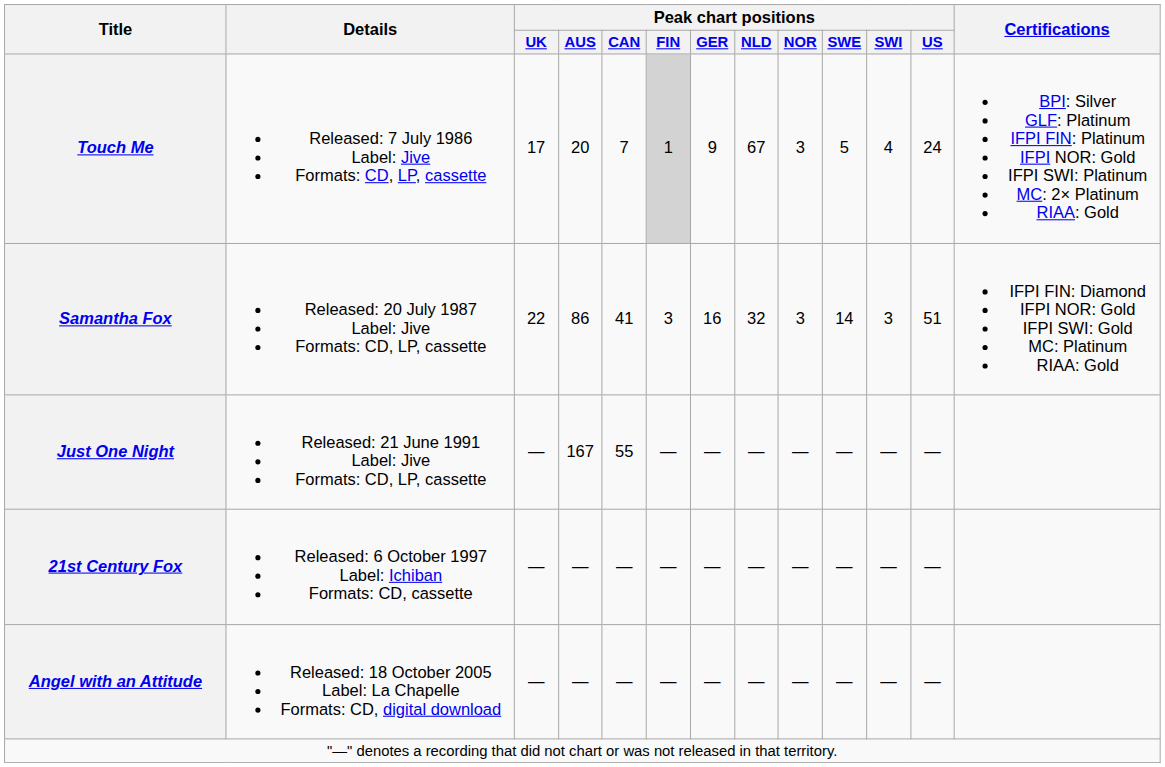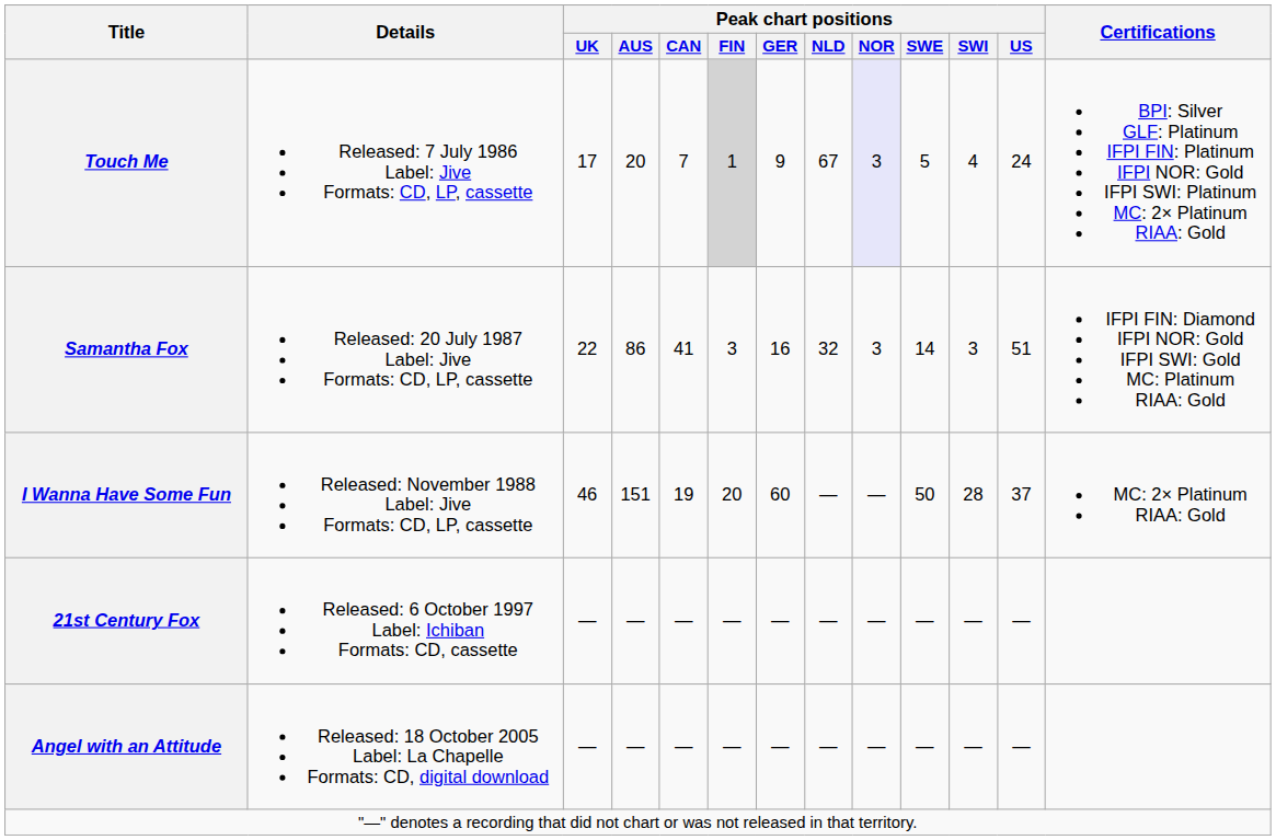 <table class="wikitable plainrowheaders" style="text-align:center">
 <tr>
 <th scope="col" rowspan="2" style="width:13em;">Title</th>
 <th scope="col" rowspan="2" style="width:17em;">Details</th>
 <th scope="col" colspan="10">Peak chart positions</th>
 <th scope="col" rowspan="2" style="width:12em;"><a href='#'>Certifications</a></th>
 </tr>
 <tr>
 <th scope="col" style="width:2.5em;font-size:90%;"><a href='#'>UK</a><br></th>
 <th scope="col" style="width:2.5em;font-size:90%;"><a href='#'>AUS</a><br></th>
 <th scope="col" style="width:2.5em;font-size:90%;"><a href='#'>CAN</a><br></th>
 <th scope="col" style="width:2.5em;font-size:90%;"><a href='#'>FIN</a><br></th>
 <th scope="col" style="width:2.5em;font-size:90%;"><a href='#'>GER</a><br></th>
 <th scope="col" style="width:2.5em;font-size:90%;"><a href='#'>NLD</a><br></th>
 <th scope="col" style="width:2.5em;font-size:90%;"><a href='#'>NOR</a><br></th>
 <th scope="col" style="width:2.5em;font-size:90%;"><a href='#'>SWE</a><br></th>
 <th scope="col" style="width:2.5em;font-size:90%;"><a href='#'>SWI</a><br></th>
 <th scope="col" style="width:2.5em;font-size:90%;"><a href='#'>US</a><br></th>
 </tr>
 <tr>
 <th scope="row"><em><a href='#'>Touch Me</a></em></th>
 <td><br><ul><li>Released: 7 July 1986</li><li>Label: <a href='#'>Jive</a></li><li>Formats: <a href='#'>CD</a>, <a href='#'>LP</a>, <a href='#'>cassette</a></li></ul></td>
 <td>17</td>
 <td>20</td>
 <td>7</td>
 <td style="background: lightgrey;">1</td>
 <td>9</td>
 <td>67</td>
-<td>3</td>
+<td style="background: lavender;">3</td>
 <td>5</td>
 <td>4</td>
 <td>24</td>
 <td><br><ul><li><a href='#'>BPI</a>: Silver</li><li><a href='#'>GLF</a>: Platinum</li><li><a href='#'>IFPI FIN</a>: Platinum</li><li><a href='#'>IFPI</a> NOR: Gold</li><li>IFPI SWI: Platinum</li><li><a href='#'>MC</a>: 2× Platinum</li><li><a href='#'>RIAA</a>: Gold</li></ul></td>
 </tr>
 <tr>
 <th scope="row"><em><a href='#'>Samantha Fox</a></em></th>
 <td><br><ul><li>Released: 20 July 1987</li><li>Label: Jive</li><li>Formats: CD, LP, cassette</li></ul></td>
 <td>22</td>
 <td>86</td>
 <td>41</td>
 <td>3</td>
 <td>16</td>
 <td>32</td>
 <td>3</td>
 <td>14</td>
 <td>3</td>
 <td>51</td>
 <td><br><ul><li>IFPI FIN: Diamond</li><li>IFPI NOR: Gold</li><li>IFPI SWI: Gold</li><li>MC: Platinum</li><li>RIAA: Gold</li></ul></td>
 </tr>
 <tr>
-<th scope="row"><em><a href='#'>Just One Night</a></em></th>
-<td><br><ul><li>Released: 21 June 1991</li><li>Label: Jive</li><li>Formats: CD, LP, cassette</li></ul></td>
-<td>—</td>
-<td>167</td>
-<td>55</td>
+<th scope="row"><em><a href='#'>I Wanna Have Some Fun</a></em></th>
+<td><br><ul><li>Released: November 1988</li><li>Label: Jive</li><li>Formats: CD, LP, cassette</li></ul></td>
+<td>46</td>
+<td>151</td>
+<td>19</td>
+<td>20</td>
+<td>60</td>
 <td>—</td>
 <td>—</td>
-<td>—</td>
-<td>—</td>
-<td>—</td>
-<td>—</td>
-<td>—</td>
-<td></td>
+<td>50</td>
+<td>28</td>
+<td>37</td>
+<td><br><ul><li>MC: 2× Platinum</li><li>RIAA: Gold</li></ul></td>
 </tr>
 <tr>
 <th scope="row"><em><a href='#'>21st Century Fox</a></em></th>
 <td><br><ul><li>Released: 6 October 1997</li><li>Label: <a href='#'>Ichiban</a></li><li>Formats: CD, cassette</li></ul></td>
 <td>—</td>
 <td>—</td>
 <td>—</td>
 <td>—</td>
 <td>—</td>
 <td>—</td>
 <td>—</td>
 <td>—</td>
 <td>—</td>
 <td>—</td>
 <td></td>
 </tr>
 <tr>
 <th scope="row"><em><a href='#'>Angel with an Attitude</a></em></th>
 <td><br><ul><li>Released: 18 October 2005</li><li>Label: La Chapelle</li><li>Formats: CD, <a href='#'>digital download</a></li></ul></td>
 <td>—</td>
 <td>—</td>
 <td>—</td>
 <td>—</td>
 <td>—</td>
 <td>—</td>
 <td>—</td>
 <td>—</td>
 <td>—</td>
 <td>—</td>
 <td></td>
 </tr>
 <tr>
 <td colspan="13" style="font-size:90%">"—" denotes a recording that did not chart or was not released in that territory.</td>
 </tr>
 </table>
